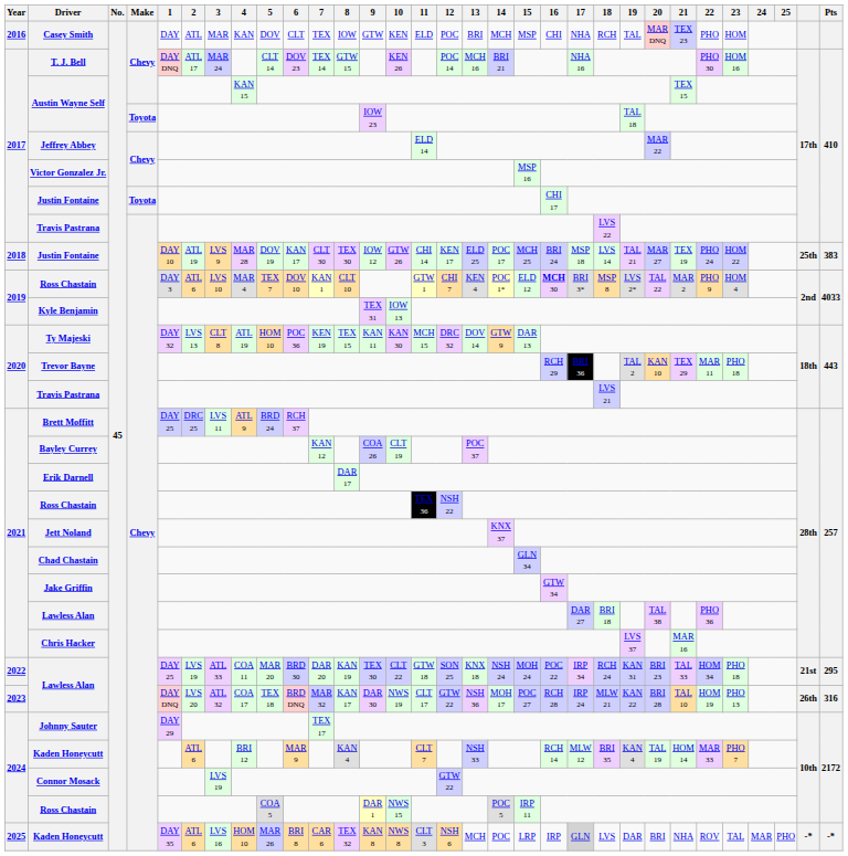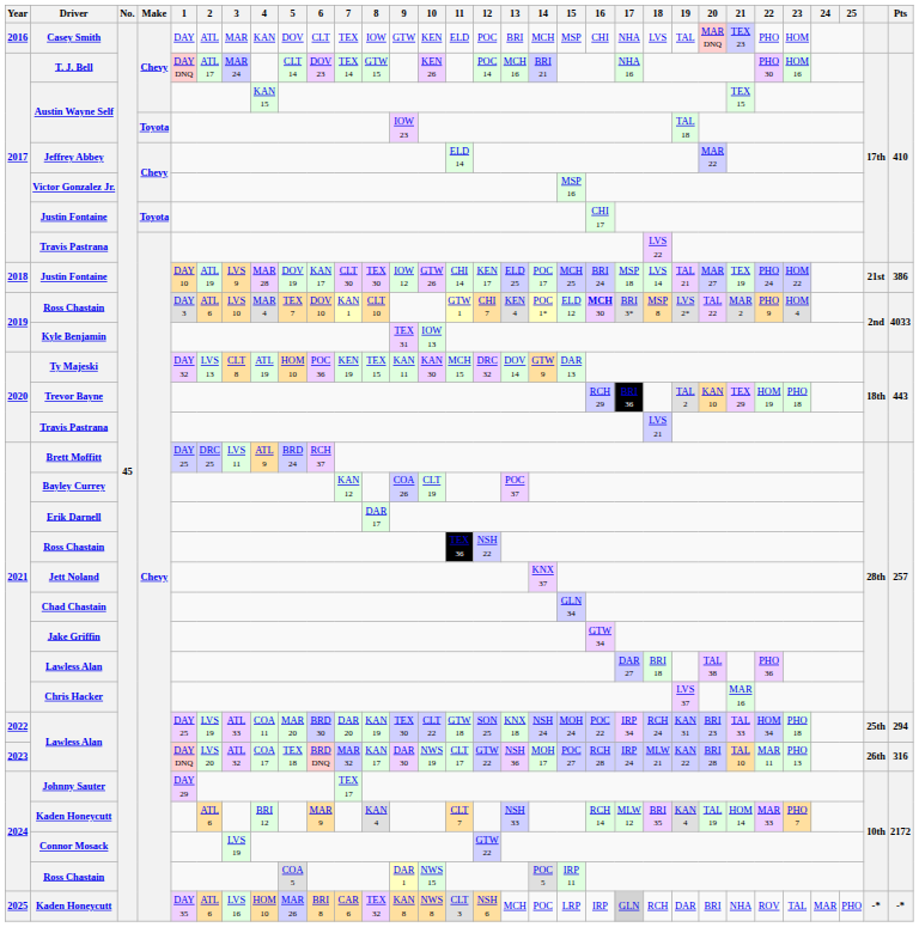 <table class="wikitable" style="text-align:center; font-size:75%">
 <tr>
 <th>Year</th>
 <th>Driver</th>
 <th>No.</th>
 <th>Make</th>
 <th>1</th>
 <th>2</th>
 <th>3</th>
 <th>4</th>
 <th>5</th>
 <th>6</th>
 <th>7</th>
 <th>8</th>
 <th>9</th>
 <th>10</th>
 <th>11</th>
 <th>12</th>
 <th>13</th>
 <th>14</th>
 <th>15</th>
 <th>16</th>
 <th>17</th>
 <th>18</th>
 <th>19</th>
 <th>20</th>
 <th>21</th>
 <th>22</th>
 <th>23</th>
 <th>24</th>
 <th>25</th>
 <th></th>
 <th>Pts</th>
 </tr>
 <tr>
 <th><a href='#'>2016</a></th>
 <th><a href='#'>Casey Smith</a></th>
 <th rowspan="30">45</th>
 <th rowspan=3><a href='#'>Chevy</a></th>
 <td><a href='#'>DAY</a></td>
 <td><a href='#'>ATL</a></td>
 <td><a href='#'>MAR</a></td>
 <td><a href='#'>KAN</a></td>
 <td><a href='#'>DOV</a></td>
 <td><a href='#'>CLT</a></td>
 <td><a href='#'>TEX</a></td>
 <td><a href='#'>IOW</a></td>
 <td><a href='#'>GTW</a></td>
 <td><a href='#'>KEN</a></td>
 <td><a href='#'>ELD</a></td>
 <td><a href='#'>POC</a></td>
 <td><a href='#'>BRI</a></td>
 <td><a href='#'>MCH</a></td>
 <td><a href='#'>MSP</a></td>
 <td><a href='#'>CHI</a></td>
 <td><a href='#'>NHA</a></td>
-<td><a href='#'>RCH</a></td>
+<td><a href='#'>LVS</a></td>
 <td><a href='#'>TAL</a></td>
 <td style="background:#FFCFCF;"><a href='#'>MAR</a><br><small>DNQ</small></td>
 <td style="background:#CFCFFF;"><a href='#'>TEX</a><br><small>23</small></td>
 <td><a href='#'>PHO</a></td>
 <td><a href='#'>HOM</a></td>
 <td colspan=2></td>
 <th></th>
 <th></th>
 </tr>
 <tr>
 <th rowspan=7><a href='#'>2017</a></th>
 <th><a href='#'>T. J. Bell</a></th>
 <td style="background:#FFCFCF;"><a href='#'>DAY</a><br><small>DNQ</small></td>
 <td style="background:#DFFFDF;"><a href='#'>ATL</a><br><small>17</small></td>
 <td style="background:#CFCFFF;"><a href='#'>MAR</a><br><small>24</small></td>
 <td colspan=1></td>
 <td style="background:#DFFFDF;"><a href='#'>CLT</a><br><small>14</small></td>
 <td style="background:#EFCFFF;"><a href='#'>DOV</a><br><small>23</small></td>
 <td style="background:#DFFFDF;"><a href='#'>TEX</a><br><small>14</small></td>
 <td style="background:#DFFFDF;"><a href='#'>GTW</a><br><small>15</small></td>
 <td colspan=1></td>
 <td style="background:#EFCFFF;"><a href='#'>KEN</a><br><small>26</small></td>
 <td colspan=1></td>
 <td style="background:#DFFFDF;"><a href='#'>POC</a><br><small>14</small></td>
 <td style="background:#DFFFDF;"><a href='#'>MCH</a><br><small>16</small></td>
 <td style="background:#CFCFFF;"><a href='#'>BRI</a><br><small>21</small></td>
 <td colspan=2></td>
 <td style="background:#DFFFDF;"><a href='#'>NHA</a><br><small>16</small></td>
 <td colspan=4></td>
 <td style="background:#EFCFFF;"><a href='#'>PHO</a><br><small>30</small></td>
 <td style="background:#DFFFDF;"><a href='#'>HOM</a><br><small>16</small></td>
 <td colspan=2></td>
 <th rowspan=7>17th</th>
 <th rowspan=7>410</th>
 </tr>
 <tr>
 <th rowspan=2><a href='#'>Austin Wayne Self</a></th>
 <td colspan=3></td>
 <td style="background:#DFFFDF;"><a href='#'>KAN</a><br><small>15</small></td>
 <td colspan=16></td>
 <td style="background:#DFFFDF;"><a href='#'>TEX</a><br><small>15</small></td>
 <td colspan=4></td>
 </tr>
 <tr>
 <th><a href='#'>Toyota</a></th>
 <td colspan=8></td>
 <td style="background:#EFCFFF;"><a href='#'>IOW</a><br><small>23</small></td>
 <td colspan=9></td>
 <td style="background:#DFFFDF;"><a href='#'>TAL</a><br><small>18</small></td>
 <td colspan=6></td>
 </tr>
 <tr>
 <th><a href='#'>Jeffrey Abbey</a></th>
 <th rowspan=2><a href='#'>Chevy</a></th>
 <td colspan=10></td>
 <td style="background:#DFFFDF;"><a href='#'>ELD</a><br><small>14</small></td>
 <td colspan=8></td>
 <td style="background:#CFCFFF;"><a href='#'>MAR</a><br><small>22</small></td>
 <td colspan=5></td>
 </tr>
 <tr>
 <th><a href='#'>Victor Gonzalez Jr.</a></th>
 <td colspan=14></td>
 <td style="background:#DFFFDF;"><a href='#'>MSP</a><br><small>16</small></td>
 <td colspan=10></td>
 </tr>
 <tr>
 <th><a href='#'>Justin Fontaine</a></th>
 <th><a href='#'>Toyota</a></th>
 <td colspan=15></td>
 <td style="background:#DFFFDF;"><a href='#'>CHI</a><br><small>17</small></td>
 <td colspan=9></td>
 </tr>
 <tr>
 <th><a href='#'>Travis Pastrana</a></th>
 <th rowspan="23"><a href='#'>Chevy</a></th>
 <td colspan=17></td>
 <td style="background:#EFCFFF;"><a href='#'>LVS</a><br><small>22</small></td>
 <td colspan=7></td>
 </tr>
 <tr>
 <th><a href='#'>2018</a></th>
 <th><a href='#'>Justin Fontaine</a></th>
 <td style="background:#FFDF9F;"><a href='#'>DAY</a><br><small>10</small></td>
 <td style="background:#DFFFDF;"><a href='#'>ATL</a><br><small>19</small></td>
 <td style="background:#FFDF9F;"><a href='#'>LVS</a><br><small>9</small></td>
 <td style="background:#EFCFFF;"><a href='#'>MAR</a><br><small>28</small></td>
 <td style="background:#DFFFDF;"><a href='#'>DOV</a><br><small>19</small></td>
 <td style="background:#DFFFDF;"><a href='#'>KAN</a><br><small>17</small></td>
 <td style="background:#EFCFFF;"><a href='#'>CLT</a><br><small>30</small></td>
 <td style="background:#EFCFFF;"><a href='#'>TEX</a><br><small>30</small></td>
 <td style="background:#DFFFDF;"><a href='#'>IOW</a><br><small>12</small></td>
 <td style="background:#EFCFFF;"><a href='#'>GTW</a><br><small>26</small></td>
 <td style="background:#DFFFDF;"><a href='#'>CHI</a><br><small>14</small></td>
 <td style="background:#DFFFDF;"><a href='#'>KEN</a><br><small>17</small></td>
 <td style="background:#CFCFFF;"><a href='#'>ELD</a><br><small>25</small></td>
 <td style="background:#DFFFDF;"><a href='#'>POC</a><br><small>17</small></td>
 <td style="background:#CFCFFF;"><a href='#'>MCH</a><br><small>25</small></td>
 <td style="background:#CFCFFF;"><a href='#'>BRI</a><br><small>24</small></td>
 <td style="background:#DFFFDF;"><a href='#'>MSP</a><br><small>18</small></td>
 <td style="background:#DFFFDF;"><a href='#'>LVS</a><br><small>14</small></td>
 <td style="background:#EFCFFF;"><a href='#'>TAL</a><br><small>21</small></td>
 <td style="background:#CFCFFF;"><a href='#'>MAR</a><br><small>27</small></td>
 <td style="background:#DFFFDF;"><a href='#'>TEX</a><br><small>19</small></td>
 <td style="background:#CFCFFF;"><a href='#'>PHO</a><br><small>24</small></td>
 <td style="background:#CFCFFF;"><a href='#'>HOM</a><br><small>22</small></td>
 <td colspan=2></td>
-<th>25th</th>
-<th>383</th>
+<th>21st</th>
+<th>386</th>
 </tr>
 <tr>
 <th rowspan=2><a href='#'>2019</a></th>
 <th><a href='#'>Ross Chastain</a></th>
 <td style="background:#DFDFDF;"><a href='#'>DAY</a><br><small>3</small></td>
 <td style="background:#FFDF9F;"><a href='#'>ATL</a><br><small>6</small></td>
 <td style="background:#FFDF9F;"><a href='#'>LVS</a><br><small>10</small></td>
 <td style="background:#DFDFDF;"><a href='#'>MAR</a><br><small>4</small></td>
 <td style="background:#FFDF9F;"><a href='#'>TEX</a><br><small>7</small></td>
 <td style="background:#FFDF9F;"><a href='#'>DOV</a><br><small>10</small></td>
 <td style="background:#FFFFBF;"><a href='#'>KAN</a><br><small>1</small></td>
 <td style="background:#FFDF9F;"><a href='#'>CLT</a><br><small>10</small></td>
 <td colspan=2></td>
 <td style="background:#FFFFBF;"><a href='#'>GTW</a><br><small>1</small></td>
 <td style="background:#FFDF9F;"><a href='#'>CHI</a><br><small>7</small></td>
 <td style="background:#DFDFDF;"><a href='#'>KEN</a><br><small>4</small></td>
 <td style="background:#FFFFBF;"><a href='#'>POC</a><br><small>1*</small></td>
 <td style="background:#DFFFDF;"><a href='#'>ELD</a><br><small>12</small></td>
 <td style="background:#EFCFFF;"><strong><a href='#'>MCH</a></strong><br><small>30</small></td>
 <td style="background:#DFDFDF;"><a href='#'>BRI</a><br><small>3*</small></td>
 <td style="background:#FFDF9F;"><a href='#'>MSP</a><br><small>8</small></td>
 <td style="background:#DFDFDF;"><a href='#'>LVS</a><br><small>2*</small></td>
 <td style="background:#EFCFFF;"><a href='#'>TAL</a><br><small>22</small></td>
 <td style="background:#DFDFDF;"><a href='#'>MAR</a><br><small>2</small></td>
 <td style="background:#FFDF9F;"><a href='#'>PHO</a><br><small>9</small></td>
 <td style="background:#DFDFDF;"><a href='#'>HOM</a><br><small>4</small></td>
 <td colspan=2></td>
 <th rowspan=2>2nd</th>
 <th rowspan=2>4033</th>
 </tr>
 <tr>
 <th><a href='#'>Kyle Benjamin</a></th>
 <td colspan=8></td>
 <td style="background:#EFCFFF;"><a href='#'>TEX</a><br><small>31</small></td>
 <td style="background:#DFFFDF;"><a href='#'>IOW</a><br><small>13</small></td>
 <td colspan=15></td>
 </tr>
 <tr>
 <th rowspan=3><a href='#'>2020</a></th>
 <th><a href='#'>Ty Majeski</a></th>
 <td style="background:#EFCFFF;"><a href='#'>DAY</a><br><small>32</small></td>
 <td style="background:#DFFFDF;"><a href='#'>LVS</a><br><small>13</small></td>
 <td style="background:#FFDF9F;"><a href='#'>CLT</a><br><small>8</small></td>
 <td style="background:#DFFFDF;"><a href='#'>ATL</a><br><small>19</small></td>
 <td style="background:#FFDF9F;"><a href='#'>HOM</a><br><small>10</small></td>
 <td style="background:#EFCFFF;"><a href='#'>POC</a><br><small>36</small></td>
 <td style="background:#DFFFDF;"><a href='#'>KEN</a><br><small>19</small></td>
 <td style="background:#DFFFDF;"><a href='#'>TEX</a><br><small>15</small></td>
 <td style="background:#DFFFDF;"><a href='#'>KAN</a><br><small>11</small></td>
 <td style="background:#EFCFFF;"><a href='#'>KAN</a><br><small>30</small></td>
 <td style="background:#DFFFDF;"><a href='#'>MCH</a><br><small>15</small></td>
 <td style="background:#EFCFFF;"><a href='#'>DRC</a><br><small>32</small></td>
 <td style="background:#DFFFDF;"><a href='#'>DOV</a><br><small>14</small></td>
 <td style="background:#FFDF9F;"><a href='#'>GTW</a><br><small>9</small></td>
 <td style="background:#DFFFDF;"><a href='#'>DAR</a><br><small>13</small></td>
 <td colspan=10></td>
 <th rowspan=3>18th</th>
 <th rowspan=3>443</th>
 </tr>
 <tr>
 <th><a href='#'>Trevor Bayne</a></th>
 <td colspan=15></td>
 <td style="background:#CFCFFF;"><a href='#'>RCH</a><br><small>29</small></td>
 <td style="background:#000000;color:white;"><a href='#'><span>BRI</span></a><br><small>36</small></td>
 <td></td>
 <td style="background:#DFDFDF;"><a href='#'>TAL</a><br><small>2</small></td>
 <td style="background:#FFDF9F;"><a href='#'>KAN</a><br><small>10</small></td>
 <td style="background:#EFCFFF;"><a href='#'>TEX</a><br><small>29</small></td>
-<td style="background:#DFFFDF;"><a href='#'>MAR</a><br><small>11</small></td>
+<td style="background:#DFFFDF;"><a href='#'>HOM</a><br><small>19</small></td>
 <td style="background:#DFFFDF;"><a href='#'>PHO</a><br><small>18</small></td>
 <td colspan=2></td>
 </tr>
 <tr>
 <th><a href='#'>Travis Pastrana</a></th>
 <td colspan=17></td>
 <td style="background:#CFCFFF;"><a href='#'>LVS</a><br><small>21</small></td>
 <td colspan=7></td>
 </tr>
 <tr>
 <th rowspan=9><a href='#'>2021</a></th>
 <th><a href='#'>Brett Moffitt</a></th>
 <td style="background:#CFCFFF;"><a href='#'>DAY</a><br><small>25</small></td>
 <td style="background:#CFCFFF;"><a href='#'>DRC</a><br><small>25</small></td>
 <td style="background:#DFFFDF;"><a href='#'>LVS</a><br><small>11</small></td>
 <td style="background:#FFDF9F;"><a href='#'>ATL</a><br><small>9</small></td>
 <td style="background:#CFCFFF;"><a href='#'>BRD</a><br><small>24</small></td>
 <td style="background:#EFCFFF;"><a href='#'>RCH</a><br><small>37</small></td>
 <td colspan=19></td>
 <th rowspan=9>28th</th>
 <th rowspan=9>257</th>
 </tr>
 <tr>
 <th><a href='#'>Bayley Currey</a></th>
 <td colspan=6></td>
 <td style="background:#DFFFDF;"><a href='#'>KAN</a><br><small>12</small></td>
 <td colspan=1></td>
 <td style="background:#CFCFFF;"><a href='#'>COA</a><br><small>26</small></td>
 <td style="background:#DFFFDF;"><a href='#'>CLT</a><br><small>19</small></td>
 <td colspan=2></td>
 <td style="background:#EFCFFF;"><a href='#'>POC</a><br><small>37</small></td>
 <td colspan=12></td>
 </tr>
 <tr>
 <th><a href='#'>Erik Darnell</a></th>
 <td colspan=7></td>
 <td style="background:#DFFFDF;"><a href='#'>DAR</a><br><small>17</small></td>
 <td colspan=17></td>
 </tr>
 <tr>
 <th><a href='#'>Ross Chastain</a></th>
 <td colspan=10></td>
 <td style="background-color:#000000;color:white;"><a href='#'><span>TEX</span></a><br><small>36</small></td>
 <td style="background:#CFCFFF;"><a href='#'>NSH</a><br><small>22</small></td>
 <td colspan=13></td>
 </tr>
 <tr>
 <th><a href='#'>Jett Noland</a></th>
 <td colspan=13></td>
 <td style="background:#EFCFFF;"><a href='#'>KNX</a><br><small>37</small></td>
 <td colspan=11></td>
 </tr>
 <tr>
 <th><a href='#'>Chad Chastain</a></th>
 <td colspan=14></td>
 <td style="background:#CFCFFF;"><a href='#'>GLN</a><br><small>34</small></td>
 <td colspan=10></td>
 </tr>
 <tr>
 <th><a href='#'>Jake Griffin</a></th>
 <td colspan=15></td>
 <td style="background:#EFCFFF;"><a href='#'>GTW</a><br><small>34</small></td>
 <td colspan=9></td>
 </tr>
 <tr>
 <th><a href='#'>Lawless Alan</a></th>
 <td colspan=16></td>
 <td style="background:#CFCFFF;"><a href='#'>DAR</a><br><small>27</small></td>
 <td style="background:#DFFFDF;"><a href='#'>BRI</a><br><small>18</small></td>
 <td colspan=1></td>
 <td style="background:#EFCFFF;"><a href='#'>TAL</a><br><small>38</small></td>
 <td colspan=1></td>
 <td style="background:#EFCFFF;"><a href='#'>PHO</a><br><small>36</small></td>
 <td colspan=3></td>
 </tr>
 <tr>
 <th><a href='#'>Chris Hacker</a></th>
 <td colspan=18></td>
 <td style="background:#EFCFFF;"><a href='#'>LVS</a><br><small>37</small></td>
 <td></td>
 <td style="background:#DFFFDF;"><a href='#'>MAR</a><br><small>16</small></td>
 <td colspan=4></td>
 </tr>
 <tr>
 <th><a href='#'>2022</a></th>
 <th rowspan=2><a href='#'>Lawless Alan</a></th>
 <td style="background:#EFCFFF;"><a href='#'>DAY</a><br><small>25</small></td>
 <td style="background:#DFFFDF;"><a href='#'>LVS</a><br><small>19</small></td>
 <td style="background:#EFCFFF;"><a href='#'>ATL</a><br><small>33</small></td>
 <td style="background:#DFFFDF;"><a href='#'>COA</a><br><small>11</small></td>
 <td style="background:#DFFFDF;"><a href='#'>MAR</a><br><small>20</small></td>
 <td style="background:#CFCFFF;"><a href='#'>BRD</a><br><small>30</small></td>
 <td style="background:#DFFFDF;"><a href='#'>DAR</a><br><small>20</small></td>
 <td style="background:#DFFFDF;"><a href='#'>KAN</a><br><small>19</small></td>
 <td style="background:#CFCFFF;"><a href='#'>TEX</a><br><small>30</small></td>
 <td style="background:#CFCFFF;"><a href='#'>CLT</a><br><small>22</small></td>
 <td style="background:#DFFFDF;"><a href='#'>GTW</a><br><small>18</small></td>
 <td style="background:#CFCFFF;"><a href='#'>SON</a><br><small>25</small></td>
 <td style="background:#DFFFDF;"><a href='#'>KNX</a><br><small>18</small></td>
 <td style="background:#CFCFFF;"><a href='#'>NSH</a><br><small>24</small></td>
 <td style="background:#CFCFFF;"><a href='#'>MOH</a><br><small>24</small></td>
 <td style="background:#CFCFFF;"><a href='#'>POC</a><br><small>22</small></td>
 <td style="background:#EFCFFF;"><a href='#'>IRP</a><br><small>34</small></td>
 <td style="background:#CFCFFF;"><a href='#'>RCH</a><br><small>24</small></td>
 <td style="background:#CFCFFF;"><a href='#'>KAN</a><br><small>31</small></td>
 <td style="background:#CFCFFF;"><a href='#'>BRI</a><br><small>23</small></td>
 <td style="background:#EFCFFF;"><a href='#'>TAL</a><br><small>33</small></td>
 <td style="background:#CFCFFF;"><a href='#'>HOM</a><br><small>34</small></td>
 <td style="background:#DFFFDF;"><a href='#'>PHO</a><br><small>18</small></td>
 <td colspan=2></td>
-<th>21st</th>
-<th>295</th>
+<th>25th</th>
+<th>294</th>
 </tr>
 <tr>
 <th><a href='#'>2023</a></th>
 <td style="background:#FFCFCF;"><a href='#'>DAY</a><br><small>DNQ</small></td>
 <td style="background:#DFFFDF;"><a href='#'>LVS</a><br><small>20</small></td>
 <td style="background:#EFCFFF;"><a href='#'>ATL</a><br><small>32</small></td>
 <td style="background:#DFFFDF;"><a href='#'>COA</a><br><small>17</small></td>
 <td style="background:#DFFFDF;"><a href='#'>TEX</a><br><small>18</small></td>
 <td style="background:#FFCFCF;"><a href='#'>BRD</a><br><small>DNQ</small></td>
 <td style="background:#CFCFFF;"><a href='#'>MAR</a><br><small>32</small></td>
 <td style="background:#DFFFDF;"><a href='#'>KAN</a><br><small>17</small></td>
 <td style="background:#EFCFFF;"><a href='#'>DAR</a><br><small>30</small></td>
 <td style="background:#DFFFDF;"><a href='#'>NWS</a><br><small>19</small></td>
 <td style="background:#DFFFDF;"><a href='#'>CLT</a><br><small>17</small></td>
 <td style="background:#CFCFFF;"><a href='#'>GTW</a><br><small>22</small></td>
 <td style="background:#EFCFFF;"><a href='#'>NSH</a><br><small>36</small></td>
 <td style="background:#DFFFDF;"><a href='#'>MOH</a><br><small>17</small></td>
 <td style="background:#CFCFFF;"><a href='#'>POC</a><br><small>27</small></td>
 <td style="background:#CFCFFF;"><a href='#'>RCH</a><br><small>28</small></td>
 <td style="background:#CFCFFF;"><a href='#'>IRP</a><br><small>24</small></td>
 <td style="background:#CFCFFF;"><a href='#'>MLW</a><br><small>21</small></td>
 <td style="background:#CFCFFF;"><a href='#'>KAN</a><br><small>22</small></td>
 <td style="background:#CFCFFF;"><a href='#'>BRI</a><br><small>28</small></td>
 <td style="background:#FFDF9F;"><a href='#'>TAL</a><br><small>10</small></td>
-<td style="background:#DFFFDF;"><a href='#'>HOM</a><br><small>19</small></td>
+<td style="background:#DFFFDF;"><a href='#'>MAR</a><br><small>11</small></td>
 <td style="background:#DFFFDF;"><a href='#'>PHO</a><br><small>13</small></td>
 <td colspan=2></td>
 <th>26th</th>
 <th>316</th>
 </tr>
 <tr>
 <th rowspan="4"><a href='#'>2024</a></th>
 <th><a href='#'>Johnny Sauter</a></th>
 <td style="background:#EFCFFF;"><a href='#'>DAY</a><br><small>29</small></td>
 <td colspan="5"></td>
 <td style="background:#DFFFDF;"><a href='#'>TEX</a><br><small>17</small></td>
 <td colspan="18"></td>
 <th rowspan="4">10th</th>
 <th rowspan="4">2172</th>
 </tr>
 <tr>
 <th><a href='#'>Kaden Honeycutt</a></th>
 <td></td>
 <td style="background:#FFDF9F;"><a href='#'>ATL</a><br><small>6</small></td>
 <td></td>
 <td style="background:#DFFFDF;"><a href='#'>BRI</a><br><small>12</small></td>
 <td></td>
 <td style="background:#FFDF9F;"><a href='#'>MAR</a><br><small>9</small></td>
 <td></td>
 <td style="background:#DFDFDF;"><a href='#'>KAN</a><br><small>4</small></td>
 <td colspan="2"></td>
 <td style="background:#FFDF9F;"><a href='#'>CLT</a><br><small>7</small></td>
 <td></td>
 <td style="background:#CFCFFF;"><a href='#'>NSH</a><br><small>33</small></td>
 <td colspan="2"></td>
 <td style="background:#DFFFDF;"><a href='#'>RCH</a><br><small>14</small></td>
 <td style="background:#DFFFDF;"><a href='#'>MLW</a><br><small>12</small></td>
 <td style="background:#EFCFFF;"><a href='#'>BRI</a><br><small>35</small></td>
 <td style="background:#DFDFDF;"><a href='#'>KAN</a><br><small>4</small></td>
 <td style="background:#DFFFDF;"><a href='#'>TAL</a><br><small>19</small></td>
 <td style="background:#DFFFDF;"><a href='#'>HOM</a><br><small>14</small></td>
 <td style="background:#EFCFFF;"><a href='#'>MAR</a><br><small>33</small></td>
 <td style="background:#FFDF9F;"><a href='#'>PHO</a><br><small>7</small></td>
 <td colspan=2></td>
 </tr>
 <tr>
 <th><a href='#'>Connor Mosack</a></th>
 <td colspan="2"></td>
 <td style="background:#DFFFDF;"><a href='#'>LVS</a><br><small>19</small></td>
 <td colspan="8"></td>
 <td style="background:#CFCFFF;"><a href='#'>GTW</a><br><small>22</small></td>
 <td colspan="13"></td>
 </tr>
 <tr>
 <th><a href='#'>Ross Chastain</a></th>
 <td colspan="4"></td>
 <td style="background:#DFDFDF;"><a href='#'>COA</a><br><small>5</small></td>
 <td colspan="3"></td>
 <td style="background:#FFFFBF;"><a href='#'>DAR</a><br><small>1</small></td>
 <td style="background:#DFFFDF;"><a href='#'>NWS</a><br><small>15</small></td>
 <td colspan="3"></td>
 <td style="background:#DFDFDF;"><a href='#'>POC</a><br><small>5</small></td>
 <td style="background:#DFFFDF;"><a href='#'>IRP</a><br><small>11</small></td>
 <td colspan="10"></td>
 </tr>
 <tr>
 <th><a href='#'>2025</a></th>
 <th><a href='#'>Kaden Honeycutt</a></th>
 <td style="background:#EFCFFF;"><a href='#'>DAY</a><br><small>35</small></td>
 <td style="background:#FFDF9F;"><a href='#'>ATL</a><br><small>6</small></td>
 <td style="background:#DFFFDF;"><a href='#'>LVS</a><br><small>16</small></td>
 <td style="background:#FFDF9F;"><a href='#'>HOM</a><br><small>10</small></td>
 <td style="background:#CFCFFF;"><a href='#'>MAR</a><br><small>26</small></td>
 <td style="background:#FFDF9F;"><a href='#'>BRI</a><br><small>8</small></td>
 <td style="background:#FFDF9F;"><a href='#'>CAR</a><br><small>6</small></td>
 <td style="background:#EFCFFF;"><a href='#'>TEX</a><br><small>32</small></td>
 <td style="background:#FFDF9F;"><a href='#'>KAN</a> <br><small>8</small></td>
 <td style="background:#FFDF9F;"><a href='#'>NWS</a><br><small>8</small></td>
 <td style="background:#DFDFDF;"><a href='#'>CLT</a><br><small>3</small></td>
 <td style="background:#FFDF9F;"><a href='#'>NSH</a><br><small>6</small></td>
 <td><a href='#'>MCH</a></td>
 <td><a href='#'>POC</a></td>
 <td><a href='#'>LRP</a></td>
 <td><a href='#'>IRP</a></td>
 <td style="background: lightgrey;"><a href='#'>GLN</a></td>
-<td><a href='#'>LVS</a></td>
+<td><a href='#'>RCH</a></td>
 <td><a href='#'>DAR</a></td>
 <td><a href='#'>BRI</a></td>
 <td><a href='#'>NHA</a></td>
 <td><a href='#'>ROV</a></td>
 <td><a href='#'>TAL</a></td>
 <td><a href='#'>MAR</a></td>
 <td><a href='#'>PHO</a></td>
 <th>-*</th>
 <th>-*</th>
 </tr>
 </table>
